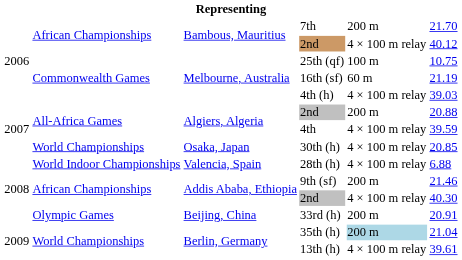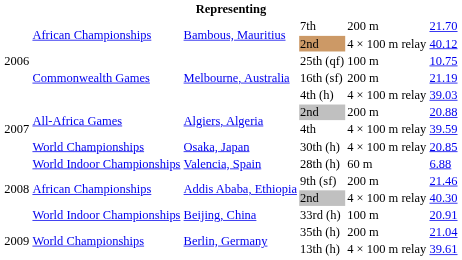 <table>
 <tr>
 <th colspan="6">Representing </th>
 </tr>
 <tr>
 <td rowspan=5>2006</td>
 <td rowspan=2><a href='#'>African Championships</a></td>
 <td rowspan=2><a href='#'>Bambous, Mauritius</a></td>
 <td>7th</td>
 <td>200 m</td>
 <td><a href='#'>21.70</a></td>
 </tr>
 <tr>
 <td bgcolor="cc9966">2nd</td>
 <td>4 × 100 m relay</td>
 <td><a href='#'>40.12</a></td>
 </tr>
 <tr>
 <td rowspan=3><a href='#'>Commonwealth Games</a></td>
 <td rowspan=3><a href='#'>Melbourne, Australia</a></td>
 <td>25th (qf)</td>
 <td>100 m</td>
 <td><a href='#'>10.75</a></td>
 </tr>
 <tr>
 <td>16th (sf)</td>
-<td>60 m</td>
+<td>200 m</td>
 <td><a href='#'>21.19</a></td>
 </tr>
 <tr>
 <td>4th (h)</td>
 <td>4 × 100 m relay</td>
 <td><a href='#'>39.03</a></td>
 </tr>
 <tr>
 <td rowspan=3>2007</td>
 <td rowspan=2><a href='#'>All-Africa Games</a></td>
 <td rowspan=2><a href='#'>Algiers, Algeria</a></td>
 <td bgcolor="silver">2nd</td>
 <td>200 m</td>
 <td><a href='#'>20.88</a></td>
 </tr>
 <tr>
 <td>4th</td>
 <td>4 × 100 m relay</td>
 <td><a href='#'>39.59</a></td>
 </tr>
 <tr>
 <td><a href='#'>World Championships</a></td>
 <td><a href='#'>Osaka, Japan</a></td>
 <td>30th (h)</td>
 <td>4 × 100 m relay</td>
 <td><a href='#'>20.85</a></td>
 </tr>
 <tr>
 <td rowspan=4>2008</td>
 <td><a href='#'>World Indoor Championships</a></td>
 <td><a href='#'>Valencia, Spain</a></td>
 <td>28th (h)</td>
-<td>4 × 100 m relay</td>
+<td>60 m</td>
 <td><a href='#'>6.88</a></td>
 </tr>
 <tr>
 <td rowspan=2><a href='#'>African Championships</a></td>
 <td rowspan=2><a href='#'>Addis Ababa, Ethiopia</a></td>
 <td>9th (sf)</td>
 <td>200 m</td>
 <td><a href='#'>21.46</a></td>
 </tr>
 <tr>
 <td bgcolor="silver">2nd</td>
 <td>4 × 100 m relay</td>
 <td><a href='#'>40.30</a></td>
 </tr>
 <tr>
-<td><a href='#'>Olympic Games</a></td>
+<td><a href='#'>World Indoor Championships</a></td>
 <td><a href='#'>Beijing, China</a></td>
 <td>33rd (h)</td>
-<td>200 m</td>
+<td>100 m</td>
 <td><a href='#'>20.91</a></td>
 </tr>
 <tr>
 <td rowspan=2>2009</td>
 <td rowspan=2><a href='#'>World Championships</a></td>
 <td rowspan=2><a href='#'>Berlin, Germany</a></td>
 <td>35th (h)</td>
-<td style="background: lightblue;">200 m</td>
+<td>200 m</td>
 <td><a href='#'>21.04</a></td>
 </tr>
 <tr>
 <td>13th (h)</td>
 <td>4 × 100 m relay</td>
 <td><a href='#'>39.61</a></td>
 </tr>
 </table>
